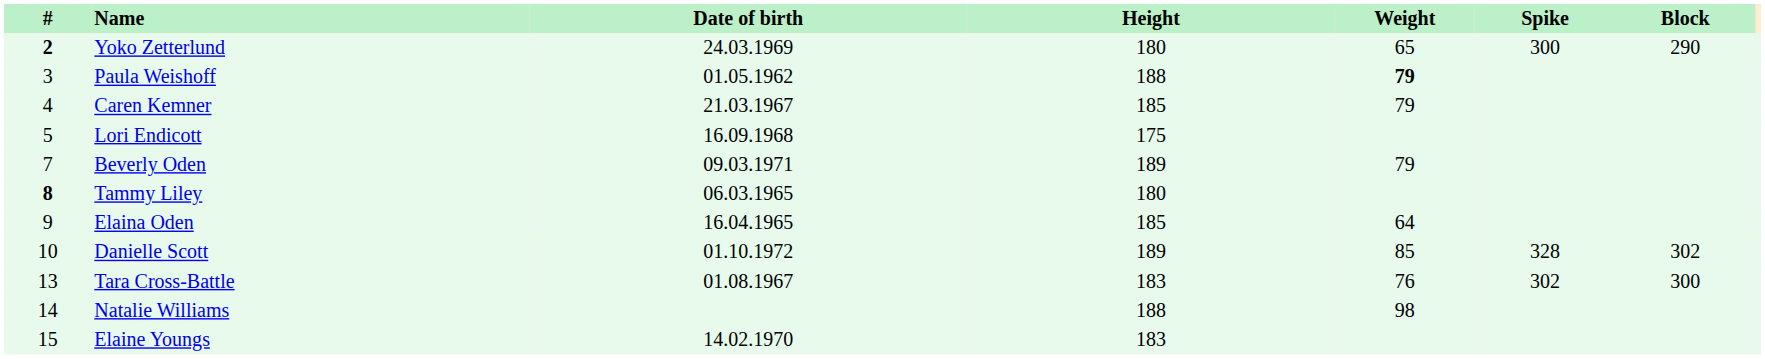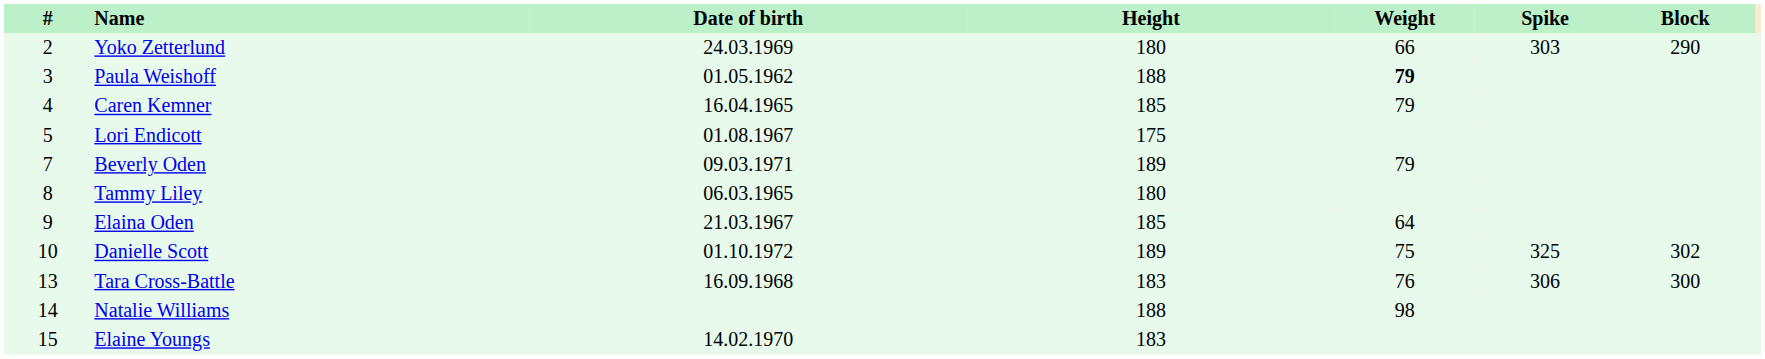 <table border=0 cellpadding=2 cellspacing=0  |- bgcolor=#FFECCE style="text-align:center; font-size:90%;" width=100%>
 <tr bgcolor=#BBF0C9>
 <th width=5%>#</th>
 <th width=25% align=left>Name</th>
 <th width=25%>Date of birth</th>
 <th width=21%>Height</th>
 <th width=8%>Weight</th>
 <th width=8%>Spike</th>
 <th width=8%>Block</th>
 </tr>
 <tr bgcolor=#E7FAEC>
-<td><strong>2</strong></td>
+<td>2</td>
 <td align=left><a href='#'>Yoko Zetterlund</a></td>
 <td>24.03.1969</td>
 <td>180</td>
-<td>65</td>
-<td>300</td>
+<td>66</td>
+<td>303</td>
 <td>290</td>
 <td></td>
 </tr>
 <tr bgcolor=#E7FAEC>
 <td>3</td>
 <td align=left><a href='#'>Paula Weishoff</a></td>
 <td>01.05.1962</td>
 <td>188</td>
 <td><strong>79</strong></td>
 <td></td>
 <td></td>
 <td></td>
 </tr>
 <tr bgcolor=#E7FAEC>
 <td>4</td>
 <td align=left><a href='#'>Caren Kemner</a></td>
-<td>21.03.1967</td>
+<td>16.04.1965</td>
 <td>185</td>
 <td>79</td>
 <td></td>
 <td></td>
 <td></td>
 </tr>
 <tr bgcolor=#E7FAEC>
 <td>5</td>
 <td align=left><a href='#'>Lori Endicott</a></td>
-<td>16.09.1968</td>
+<td>01.08.1967</td>
 <td>175</td>
 <td></td>
 <td></td>
 <td></td>
 <td></td>
 </tr>
 <tr bgcolor=#E7FAEC>
 <td>7</td>
 <td align=left><a href='#'>Beverly Oden</a></td>
 <td>09.03.1971</td>
 <td>189</td>
 <td>79</td>
 <td></td>
 <td></td>
 <td></td>
 </tr>
 <tr bgcolor=#E7FAEC>
-<td><strong>8</strong></td>
+<td>8</td>
 <td align=left><a href='#'>Tammy Liley</a></td>
 <td>06.03.1965</td>
 <td>180</td>
 <td></td>
 <td></td>
 <td></td>
 <td></td>
 </tr>
 <tr bgcolor=#E7FAEC>
 <td>9</td>
 <td align=left><a href='#'>Elaina Oden</a></td>
-<td>16.04.1965</td>
+<td>21.03.1967</td>
 <td>185</td>
 <td>64</td>
 <td></td>
 <td></td>
 <td></td>
 </tr>
 <tr bgcolor=#E7FAEC>
 <td>10</td>
 <td align=left><a href='#'>Danielle Scott</a></td>
 <td>01.10.1972</td>
 <td>189</td>
-<td>85</td>
-<td>328</td>
+<td>75</td>
+<td>325</td>
 <td>302</td>
 <td></td>
 </tr>
 <tr bgcolor=#E7FAEC>
 <td>13</td>
 <td align=left><a href='#'>Tara Cross-Battle</a></td>
-<td>01.08.1967</td>
+<td>16.09.1968</td>
 <td>183</td>
 <td>76</td>
-<td>302</td>
+<td>306</td>
 <td>300</td>
 <td></td>
 </tr>
 <tr bgcolor=#E7FAEC>
 <td>14</td>
 <td align=left><a href='#'>Natalie Williams</a></td>
 <td></td>
 <td>188</td>
 <td>98</td>
 <td></td>
 <td></td>
 <td></td>
 </tr>
 <tr bgcolor=#E7FAEC>
 <td>15</td>
 <td align=left><a href='#'>Elaine Youngs</a></td>
 <td>14.02.1970</td>
 <td>183</td>
 <td></td>
 <td></td>
 <td></td>
 <td></td>
 </tr>
 </table>
